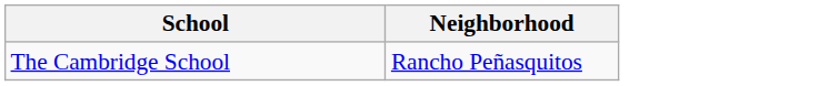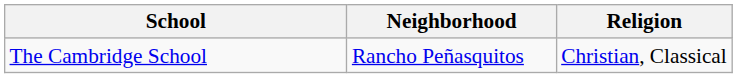 <table class="wikitable">
 <tr>
 <th width="250">School</th>
 <th width="150">Neighborhood</th>
+<th width="125">Religion</th>
 </tr>
 <tr>
 <td><a href='#'>The Cambridge School</a></td>
 <td><a href='#'>Rancho Peñasquitos</a></td>
+<td><a href='#'>Christian</a>, Classical</td>
 </tr>
 </table>
